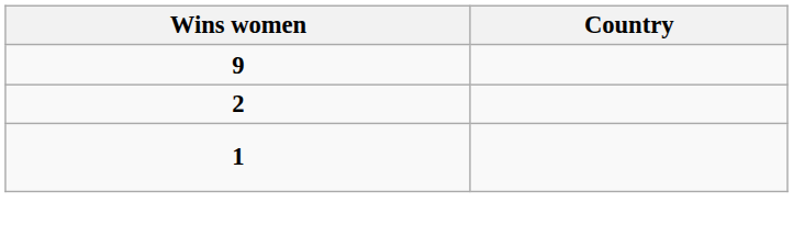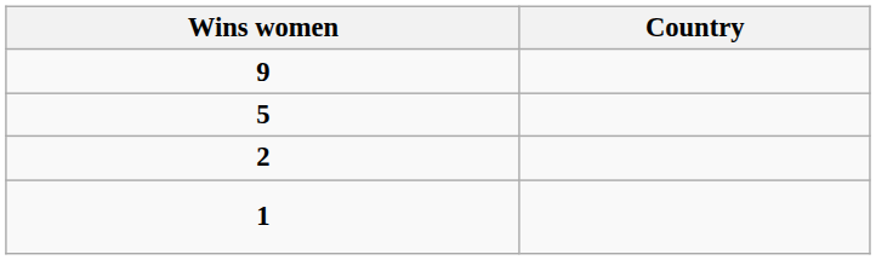 <table class="wikitable" style="float:right; text-align:left; width:40%;">
 <tr>
 <th>Wins women</th>
 <th>Country</th>
 </tr>
 <tr>
 <td align=center><strong>9</strong></td>
 <td></td>
 </tr>
 <tr>
+<td align=center><strong>5</strong></td>
+<td><br> </td>
+</tr>
+<tr>
 <td align=center><strong>2</strong></td>
 <td></td>
 </tr>
 <tr>
 <td align=center><strong>1</strong></td>
 <td><br> <br> </td>
 </tr>
 </table>
